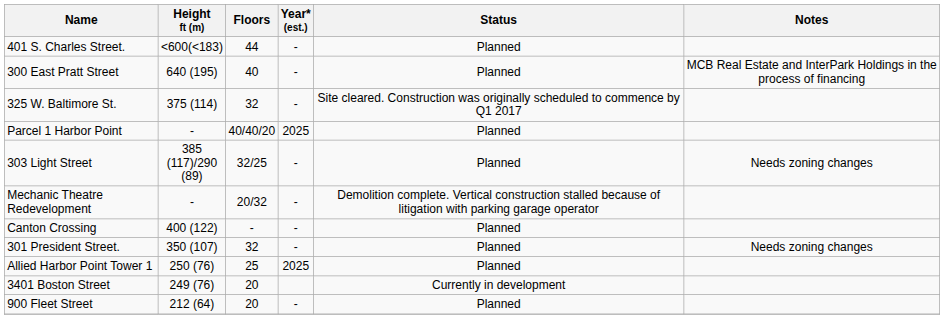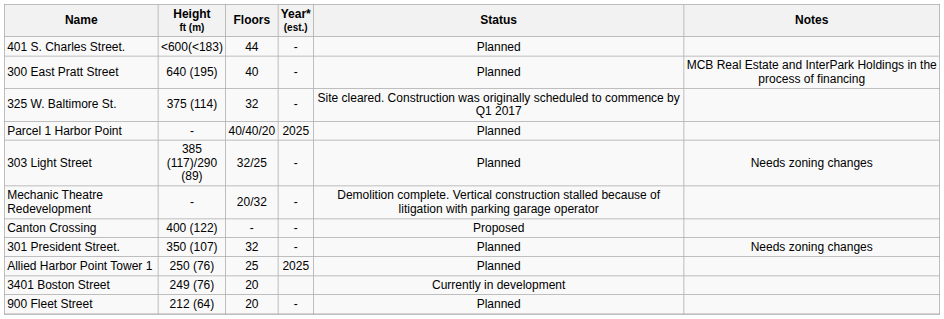 <table class="wikitable sortable">
 <tr>
 <th>Name</th>
 <th width="75px">Height<br><small>ft (m)</small></th>
 <th>Floors</th>
 <th>Year*<br><small>(est.)</small></th>
 <th>Status</th>
 <th class="unsortable">Notes</th>
 </tr>
 <tr>
 <td>401 S. Charles Street.</td>
 <td align="center"><600(<183)</td>
 <td align="center">44</td>
 <td align="center">-</td>
 <td align="center">Planned</td>
 <td align="center"></td>
 </tr>
 <tr>
 <td>300 East Pratt Street</td>
 <td align="center">640 (195)</td>
 <td align="center">40</td>
 <td align="center">-</td>
 <td align="center">Planned</td>
 <td align="center">MCB Real Estate and InterPark Holdings in the process of financing</td>
 </tr>
 <tr>
 <td>325 W. Baltimore St.</td>
 <td align="center">375 (114)</td>
 <td align="center">32</td>
 <td align="center">-</td>
 <td align="center">Site cleared. Construction was originally scheduled to commence by Q1 2017</td>
 <td align="center"></td>
 </tr>
 <tr>
 <td>Parcel 1 Harbor Point</td>
 <td align="center">-</td>
 <td align="center">40/40/20</td>
 <td align="center">2025</td>
 <td align="center">Planned</td>
 <td align="center"></td>
 </tr>
 <tr>
 <td>303 Light Street</td>
 <td align="center">385 (117)/290 (89)</td>
 <td align="center">32/25</td>
 <td align="center">-</td>
 <td align="center">Planned</td>
 <td align="center">Needs zoning changes </td>
 </tr>
 <tr>
 <td>Mechanic Theatre Redevelopment</td>
 <td align="center">-</td>
 <td align="center">20/32</td>
 <td align="center">-</td>
 <td align="center">Demolition complete. Vertical construction stalled because of litigation with parking garage operator</td>
 <td align="center"></td>
 </tr>
 <tr>
 <td>Canton Crossing</td>
 <td align="center">400 (122)</td>
 <td align="center">-</td>
 <td align="center">-</td>
-<td align="center">Planned</td>
+<td align="center">Proposed</td>
 <td align="center"></td>
 </tr>
 <tr>
 <td>301 President Street.</td>
 <td align="center">350 (107)</td>
 <td align="center">32</td>
 <td align="center">-</td>
 <td align="center">Planned</td>
 <td align="center">Needs zoning changes </td>
 </tr>
 <tr>
 <td>Allied Harbor Point Tower 1</td>
 <td align="center">250 (76)</td>
 <td align="center">25</td>
 <td align="center">2025</td>
 <td align="center">Planned</td>
 <td align="center"></td>
 </tr>
 <tr>
 <td>3401 Boston Street</td>
 <td align="center">249 (76)</td>
 <td align="center">20</td>
 <td align="center"></td>
 <td align="center">Currently in development</td>
 <td align="center"></td>
 </tr>
 <tr>
 <td>900 Fleet Street</td>
 <td align="center">212 (64)</td>
 <td align="center">20</td>
 <td align="center">-</td>
 <td align="center">Planned</td>
 <td align="center"></td>
 </tr>
 <tr>
 </tr>
 </table>
